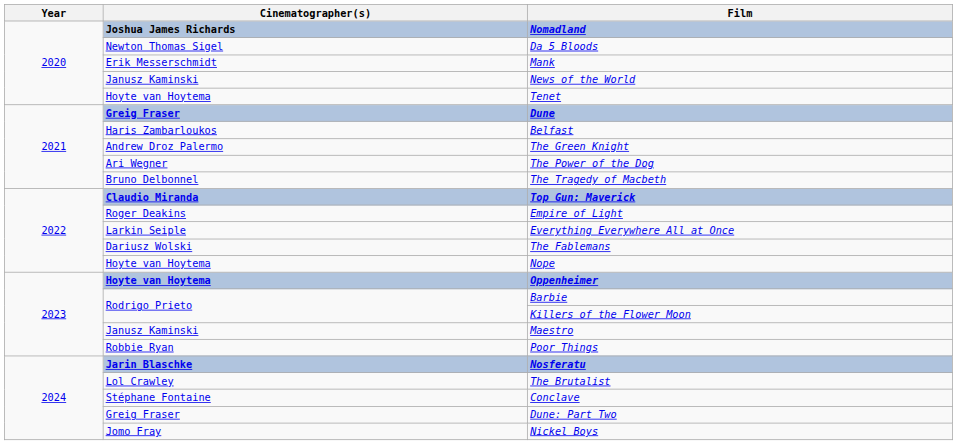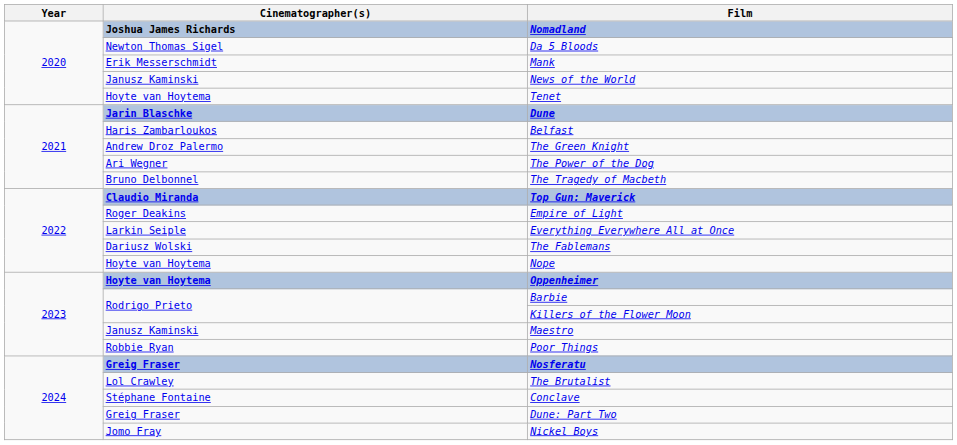 <table class="wikitable" width="95%" cellpadding="5">
 <tr>
 <th width="100"><strong>Year</strong></th>
 <th width="450"><strong>Cinematographer(s)</strong></th>
 <th width="450"><strong>Film</strong></th>
 </tr>
 <tr>
 <td rowspan="5" style="text-align:center;"><a href='#'>2020</a></td>
 <td style="background:#B0C4DE;"><strong>Joshua James Richards</strong></td>
 <td style="background:#B0C4DE;"><strong><em><a href='#'>Nomadland</a></em></strong></td>
 </tr>
 <tr>
 <td><a href='#'>Newton Thomas Sigel</a></td>
 <td><em><a href='#'>Da 5 Bloods</a></em></td>
 </tr>
 <tr>
 <td><a href='#'>Erik Messerschmidt</a></td>
 <td><em><a href='#'>Mank</a></em></td>
 </tr>
 <tr>
 <td><a href='#'>Janusz Kaminski</a></td>
 <td><em><a href='#'>News of the World</a></em></td>
 </tr>
 <tr>
 <td><a href='#'>Hoyte van Hoytema</a></td>
 <td><em><a href='#'>Tenet</a></em></td>
 </tr>
 <tr>
 <td rowspan="5" style="text-align:center;"><a href='#'>2021</a></td>
-<td style="background:#B0C4DE;"><strong><a href='#'>Greig Fraser</a></strong></td>
+<td style="background:#B0C4DE;"><strong><a href='#'>Jarin Blaschke</a></strong></td>
 <td style="background:#B0C4DE;"><strong><em><a href='#'>Dune</a></em></strong></td>
 </tr>
 <tr>
 <td><a href='#'>Haris Zambarloukos</a></td>
 <td><em><a href='#'>Belfast</a></em></td>
 </tr>
 <tr>
 <td><a href='#'>Andrew Droz Palermo</a></td>
 <td><em><a href='#'>The Green Knight</a></em></td>
 </tr>
 <tr>
 <td><a href='#'>Ari Wegner</a></td>
 <td><em><a href='#'>The Power of the Dog</a></em></td>
 </tr>
 <tr>
 <td><a href='#'>Bruno Delbonnel</a></td>
 <td><em><a href='#'>The Tragedy of Macbeth</a></em></td>
 </tr>
 <tr>
 <td rowspan="5" style="text-align:center;"><a href='#'>2022</a></td>
 <td style="background:#B0C4DE;"><strong><a href='#'>Claudio Miranda</a></strong></td>
 <td style="background:#B0C4DE;"><strong><em><a href='#'>Top Gun: Maverick</a></em></strong></td>
 </tr>
 <tr>
 <td><a href='#'>Roger Deakins</a></td>
 <td><em><a href='#'>Empire of Light</a></em></td>
 </tr>
 <tr>
 <td><a href='#'>Larkin Seiple</a></td>
 <td><em><a href='#'>Everything Everywhere All at Once</a></em></td>
 </tr>
 <tr>
 <td><a href='#'>Dariusz Wolski</a></td>
 <td><em><a href='#'>The Fablemans</a></em></td>
 </tr>
 <tr>
 <td><a href='#'>Hoyte van Hoytema</a></td>
 <td><em><a href='#'>Nope</a></em></td>
 </tr>
 <tr>
 <td rowspan="5" style="text-align:center;"><a href='#'>2023</a></td>
 <td style="background:#B0C4DE;"><strong><a href='#'>Hoyte van Hoytema</a></strong></td>
 <td style="background:#B0C4DE;"><strong><em><a href='#'>Oppenheimer</a></em></strong></td>
 </tr>
 <tr>
 <td rowspan="2"><a href='#'>Rodrigo Prieto</a></td>
 <td><em><a href='#'>Barbie</a></em></td>
 </tr>
 <tr>
 <td><em><a href='#'>Killers of the Flower Moon</a></em></td>
 </tr>
 <tr>
 <td><a href='#'>Janusz Kaminski</a></td>
 <td><em><a href='#'>Maestro</a></em></td>
 </tr>
 <tr>
 <td><a href='#'>Robbie Ryan</a></td>
 <td><em><a href='#'>Poor Things</a></em></td>
 </tr>
 <tr>
 <td rowspan="5" style="text-align:center;"><a href='#'>2024</a></td>
-<td style="background:#B0C4DE;"><strong><a href='#'>Jarin Blaschke</a></strong></td>
+<td style="background:#B0C4DE;"><strong><a href='#'>Greig Fraser</a></strong></td>
 <td style="background:#B0C4DE;"><strong><em><a href='#'>Nosferatu</a></em></strong></td>
 </tr>
 <tr>
 <td><a href='#'>Lol Crawley</a></td>
 <td><em><a href='#'>The Brutalist</a></em></td>
 </tr>
 <tr>
 <td><a href='#'>Stéphane Fontaine</a></td>
 <td><em><a href='#'>Conclave</a></em></td>
 </tr>
 <tr>
 <td><a href='#'>Greig Fraser</a></td>
 <td><em><a href='#'>Dune: Part Two</a></em></td>
 </tr>
 <tr>
 <td><a href='#'>Jomo Fray</a></td>
 <td><em><a href='#'>Nickel Boys</a></em></td>
 </tr>
 </table>
